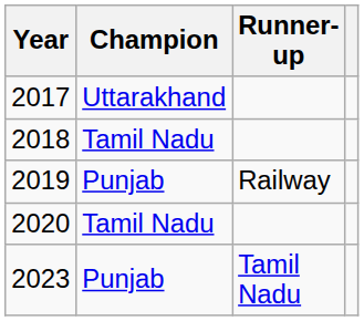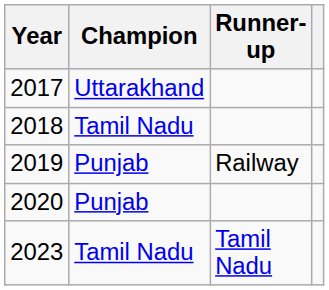 <table class="wikitable" width=20%>
 <tr>
 <th>Year</th>
 <th>Champion</th>
 <th>Runner-up</th>
 <th></th>
 </tr>
 <tr>
 <td>2017</td>
 <td><a href='#'>Uttarakhand</a></td>
 <td></td>
 <td></td>
 </tr>
 <tr>
 <td>2018</td>
 <td><a href='#'>Tamil Nadu</a></td>
 <td></td>
 <td></td>
 </tr>
 <tr>
 <td>2019</td>
 <td><a href='#'>Punjab</a></td>
 <td>Railway</td>
 <td></td>
 </tr>
 <tr>
 <td>2020</td>
-<td><a href='#'>Tamil Nadu</a></td>
+<td><a href='#'>Punjab</a></td>
 <td></td>
 <td></td>
 </tr>
 <tr>
 <td>2023</td>
-<td><a href='#'>Punjab</a></td>
+<td><a href='#'>Tamil Nadu</a></td>
 <td><a href='#'>Tamil Nadu</a></td>
 <td></td>
 </tr>
 </table>
